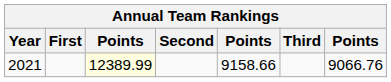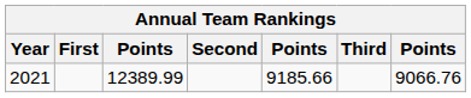 <table class="sortable wikitable">
 <tr>
 <th scope="col" colspan=7>Annual Team Rankings</th>
 </tr>
 <tr>
 <th>Year</th>
 <th>First</th>
 <th>Points</th>
 <th>Second</th>
 <th>Points</th>
 <th>Third</th>
 <th>Points</th>
 </tr>
 <tr>
 <td>2021</td>
 <td></td>
-<td style="background: lightyellow;">12389.99</td>
+<td>12389.99</td>
 <td></td>
-<td>9158.66</td>
+<td>9185.66</td>
 <td></td>
 <td>9066.76</td>
 </tr>
 </table>
